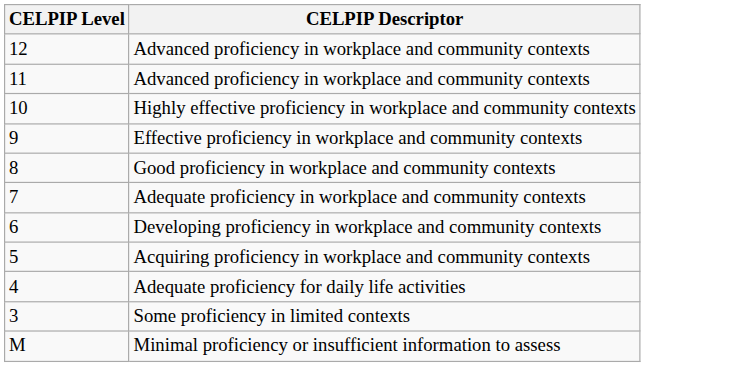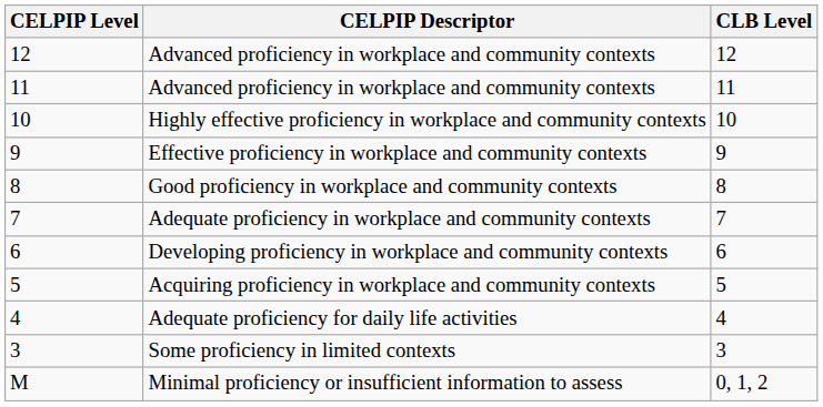 <table class="wikitable">
 <tr>
 <th>CELPIP Level</th>
 <th>CELPIP Descriptor</th>
+<th>CLB Level</th>
 </tr>
 <tr>
 <td>12</td>
 <td>Advanced proficiency in workplace and community contexts</td>
+<td>12</td>
 </tr>
 <tr>
 <td>11</td>
 <td>Advanced proficiency in workplace and community contexts</td>
+<td>11</td>
 </tr>
 <tr>
 <td>10</td>
 <td>Highly effective proficiency in workplace and community contexts</td>
+<td>10</td>
 </tr>
 <tr>
 <td>9</td>
 <td>Effective proficiency in workplace and community contexts</td>
+<td>9</td>
 </tr>
 <tr>
 <td>8</td>
 <td>Good proficiency in workplace and community contexts</td>
+<td>8</td>
 </tr>
 <tr>
 <td>7</td>
 <td>Adequate proficiency in workplace and community contexts</td>
+<td>7</td>
 </tr>
 <tr>
 <td>6</td>
 <td>Developing proficiency in workplace and community contexts</td>
+<td>6</td>
 </tr>
 <tr>
 <td>5</td>
 <td>Acquiring proficiency in workplace and community contexts</td>
+<td>5</td>
 </tr>
 <tr>
 <td>4</td>
 <td>Adequate proficiency for daily life activities</td>
+<td>4</td>
 </tr>
 <tr>
 <td>3</td>
 <td>Some proficiency in limited contexts</td>
+<td>3</td>
 </tr>
 <tr>
 <td>M</td>
 <td>Minimal proficiency or insufficient information to assess</td>
+<td>0, 1, 2</td>
 </tr>
 </table>
